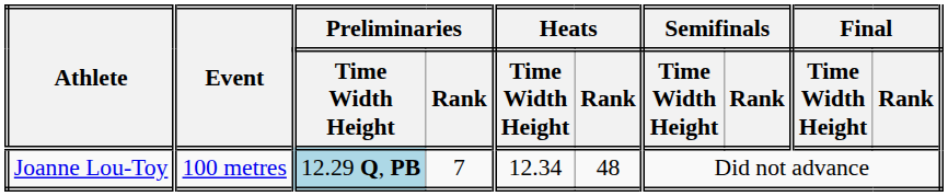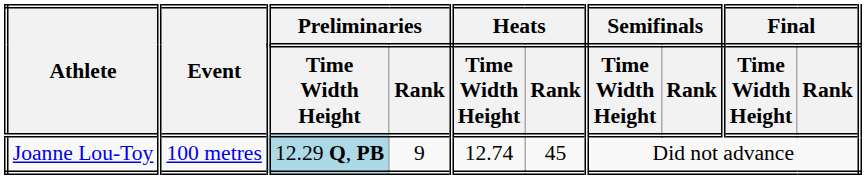 <table class=wikitable style="font-size:90%; border: double;">
 <tr>
 <th rowspan="2" style="border-right:double">Athlete</th>
 <th rowspan="2" style="border-right:double">Event</th>
 <th colspan="2" style="border-right:double; border-bottom:double;">Preliminaries</th>
 <th colspan="2" style="border-right:double; border-bottom:double;">Heats</th>
 <th colspan="2" style="border-right:double; border-bottom:double;">Semifinals</th>
 <th colspan="2" style="border-right:double; border-bottom:double;">Final</th>
 </tr>
 <tr>
 <th>Time<br>Width<br>Height</th>
 <th style="border-right:double">Rank</th>
 <th>Time<br>Width<br>Height</th>
 <th style="border-right:double">Rank</th>
 <th>Time<br>Width<br>Height</th>
 <th style="border-right:double">Rank</th>
 <th>Time<br>Width<br>Height</th>
 <th style="border-right:double">Rank</th>
 </tr>
 <tr style="border-top: double;">
 <td style="border-right:double"><a href='#'>Joanne Lou-Toy</a></td>
 <td style="border-right:double"><a href='#'>100 metres</a></td>
 <td align=center style="background: lightblue;">12.29 <strong>Q</strong>, <strong>PB</strong></td>
-<td align=center style="border-right:double">7</td>
-<td align=center>12.34</td>
-<td align=center style="border-right:double">48</td>
+<td align=center style="border-right:double">9</td>
+<td align=center>12.74</td>
+<td align=center style="border-right:double">45</td>
 <td colspan="4" align=center>Did not advance</td>
 </tr>
 </table>
